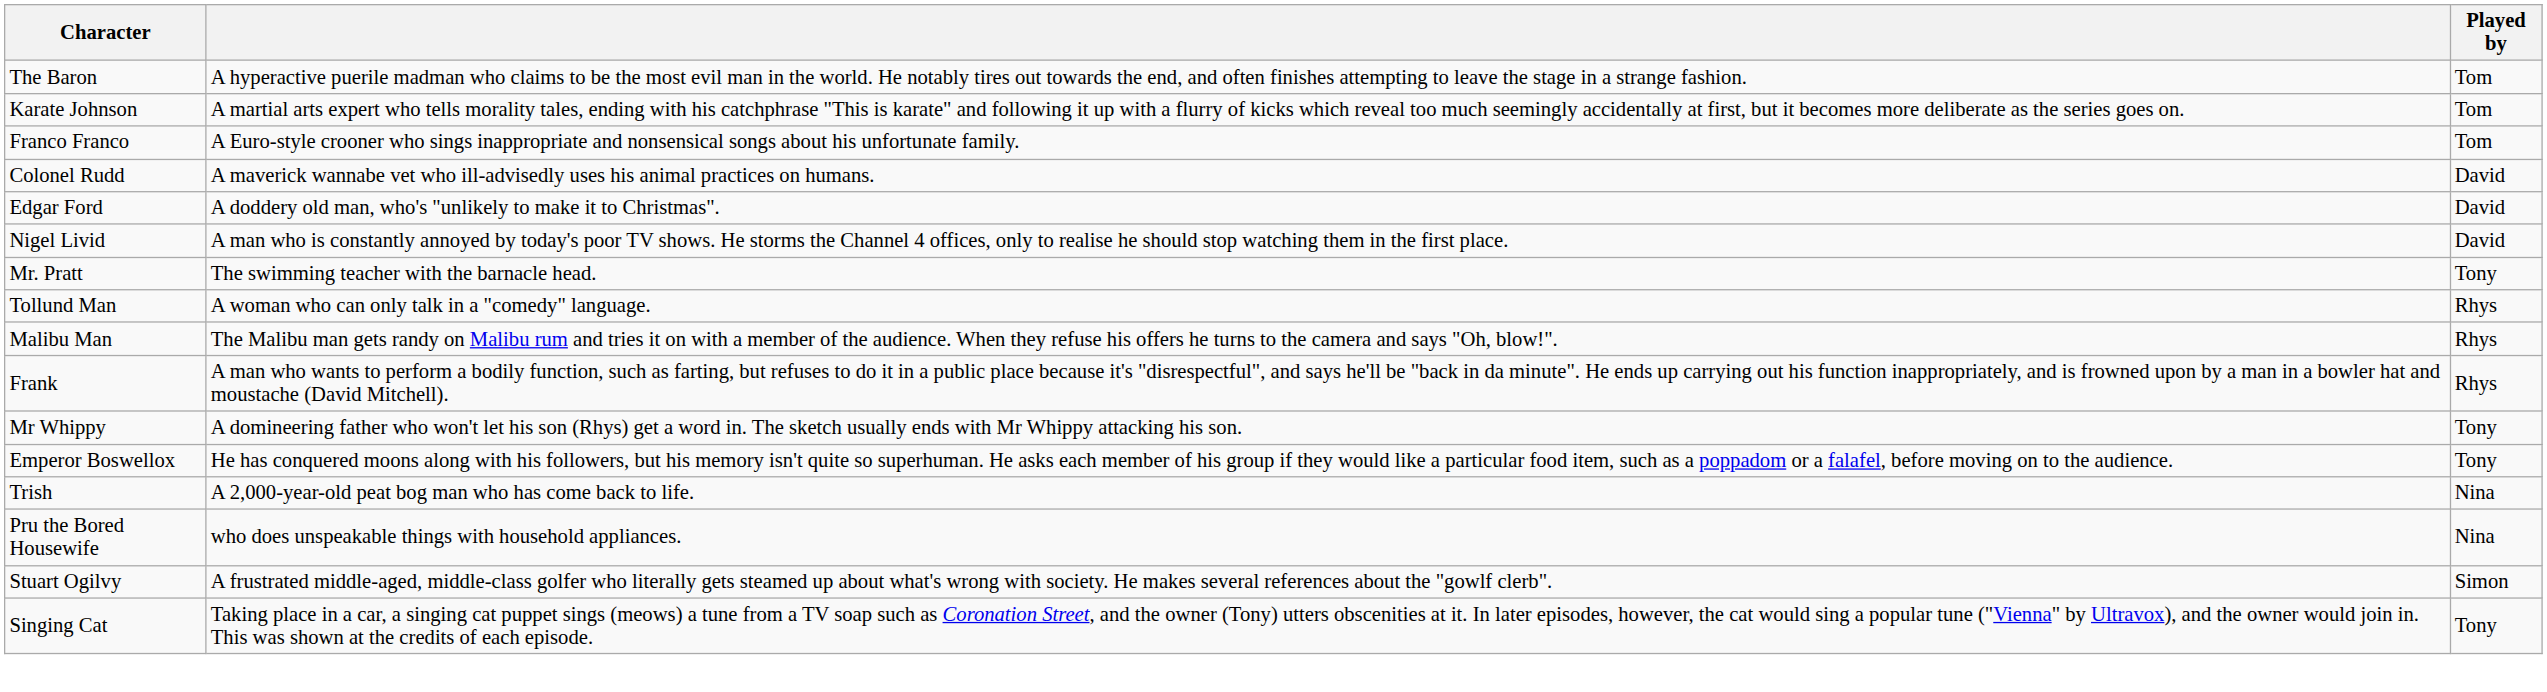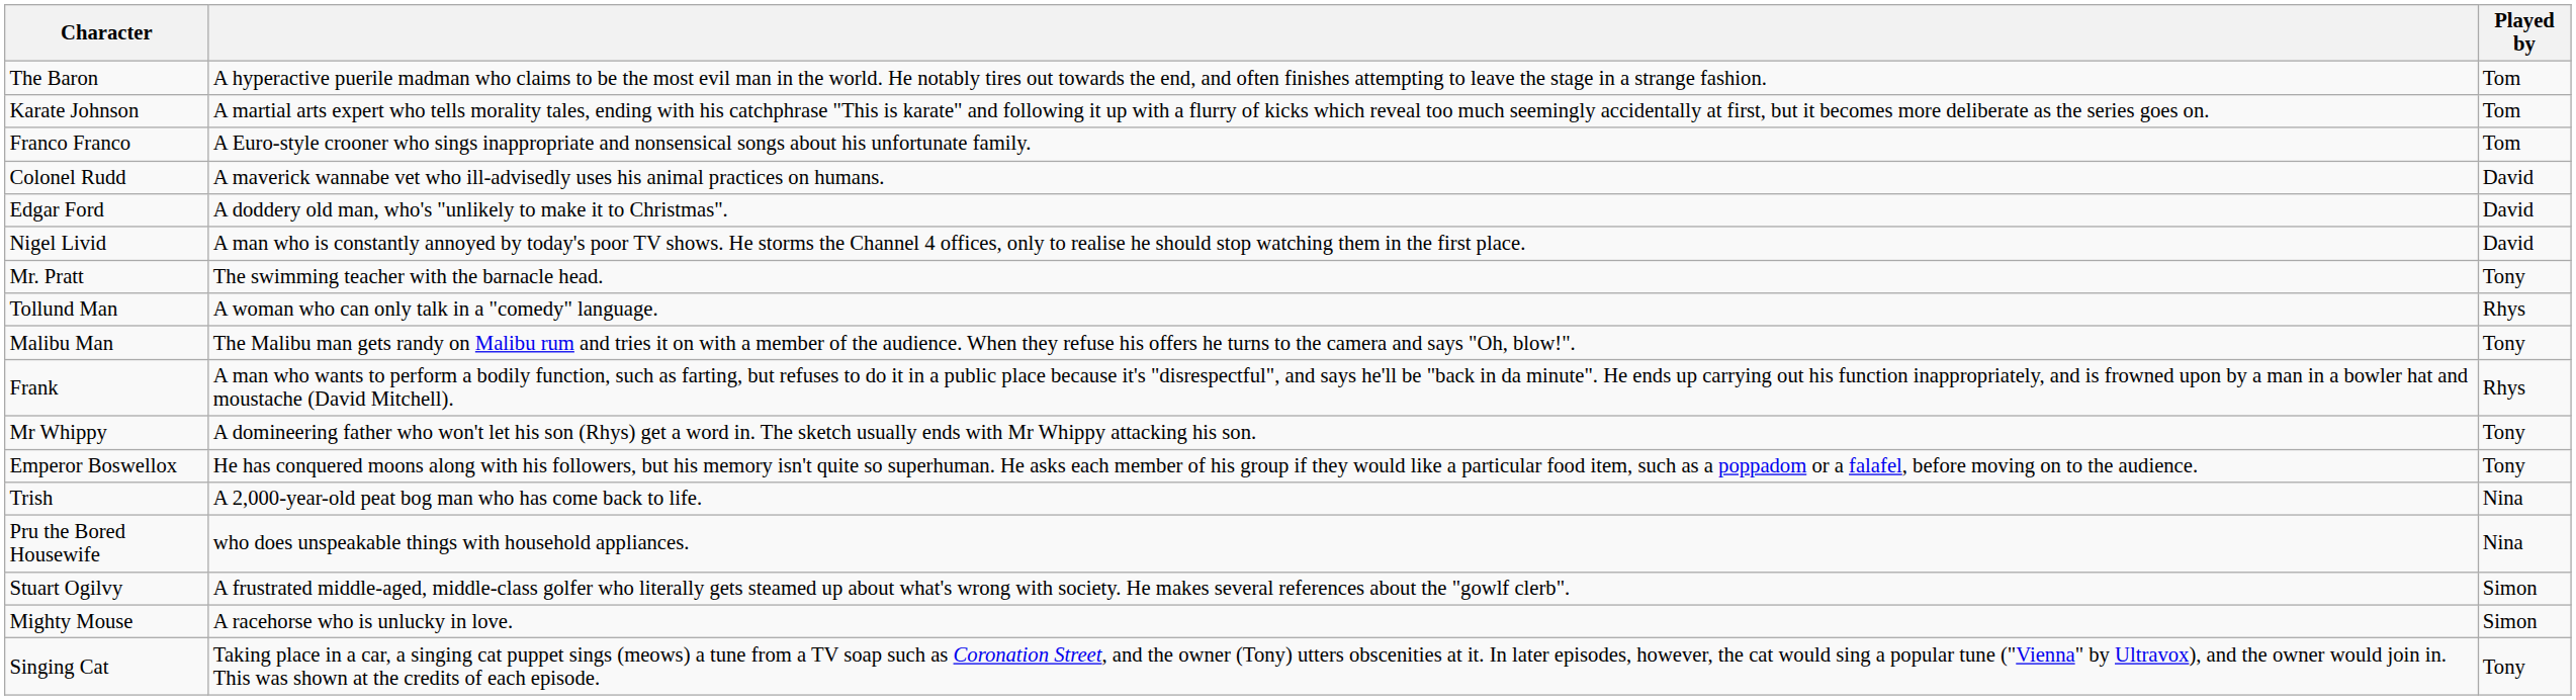 <table class="wikitable">
 <tr>
 <th>Character</th>
 <th></th>
 <th>Played by</th>
 </tr>
 <tr>
 <td>The Baron</td>
 <td>A hyperactive puerile madman who claims to be the most evil man in the world. He notably tires out towards the end, and often finishes attempting to leave the stage in a strange fashion.</td>
 <td>Tom</td>
 </tr>
 <tr>
 <td>Karate Johnson</td>
 <td>A martial arts expert who tells morality tales, ending with his catchphrase "This is karate" and following it up with a flurry of kicks which reveal too much seemingly accidentally at first, but it becomes more deliberate as the series goes on.</td>
 <td>Tom</td>
 </tr>
 <tr>
 <td>Franco Franco</td>
 <td>A Euro-style crooner who sings inappropriate and nonsensical songs about his unfortunate family.</td>
 <td>Tom</td>
 </tr>
 <tr>
 <td>Colonel Rudd</td>
 <td>A maverick wannabe vet who ill-advisedly uses his animal practices on humans.</td>
 <td>David</td>
 </tr>
 <tr>
 <td>Edgar Ford</td>
 <td>A doddery old man, who's "unlikely to make it to Christmas".</td>
 <td>David</td>
 </tr>
 <tr>
 <td>Nigel Livid</td>
 <td>A man who is constantly annoyed by today's poor TV shows. He storms the Channel 4 offices, only to realise he should stop watching them in the first place.</td>
 <td>David</td>
 </tr>
 <tr>
 <td>Mr. Pratt</td>
 <td>The swimming teacher with the barnacle head.</td>
 <td>Tony</td>
 </tr>
 <tr>
 <td>Tollund Man</td>
 <td>A woman who can only talk in a "comedy" language.</td>
 <td>Rhys</td>
 </tr>
 <tr>
 <td>Malibu Man</td>
 <td>The Malibu man gets randy on <a href='#'>Malibu rum</a> and tries it on with a member of the audience. When they refuse his offers he turns to the camera and says "Oh, blow!".</td>
-<td>Rhys</td>
+<td>Tony</td>
 </tr>
 <tr>
 <td>Frank</td>
 <td>A man who wants to perform a bodily function, such as farting, but refuses to do it in a public place because it's "disrespectful", and says he'll be "back in da minute". He ends up carrying out his function inappropriately, and is frowned upon by a man in a bowler hat and moustache (David Mitchell).</td>
 <td>Rhys</td>
 </tr>
 <tr>
 <td>Mr Whippy</td>
 <td>A domineering father who won't let his son (Rhys) get a word in. The sketch usually ends with Mr Whippy attacking his son.</td>
 <td>Tony</td>
 </tr>
 <tr>
 <td>Emperor Boswellox</td>
 <td>He has conquered moons along with his followers, but his memory isn't quite so superhuman. He asks each member of his group if they would like a particular food item, such as a <a href='#'>poppadom</a> or a <a href='#'>falafel</a>, before moving on to the audience.</td>
 <td>Tony</td>
 </tr>
 <tr>
 <td>Trish</td>
 <td>A 2,000-year-old peat bog man who has come back to life.</td>
 <td>Nina</td>
 </tr>
 <tr>
 <td>Pru the Bored Housewife</td>
 <td>who does unspeakable things with household appliances.</td>
 <td>Nina</td>
 </tr>
 <tr>
 <td>Stuart Ogilvy</td>
 <td>A frustrated middle-aged, middle-class golfer who literally gets steamed up about what's wrong with society. He makes several references about the "gowlf clerb".</td>
 <td>Simon</td>
 </tr>
 <tr>
+<td>Mighty Mouse</td>
+<td>A racehorse who is unlucky in love.</td>
+<td>Simon</td>
+</tr>
+<tr>
 <td>Singing Cat</td>
 <td>Taking place in a car, a singing cat puppet sings (meows) a tune from a TV soap such as <em><a href='#'>Coronation Street</a></em>, and the owner (Tony) utters obscenities at it. In later episodes, however, the cat would sing a popular tune ("<a href='#'>Vienna</a>" by <a href='#'>Ultravox</a>), and the owner would join in. This was shown at the credits of each episode.</td>
 <td>Tony</td>
 </tr>
 </table>
